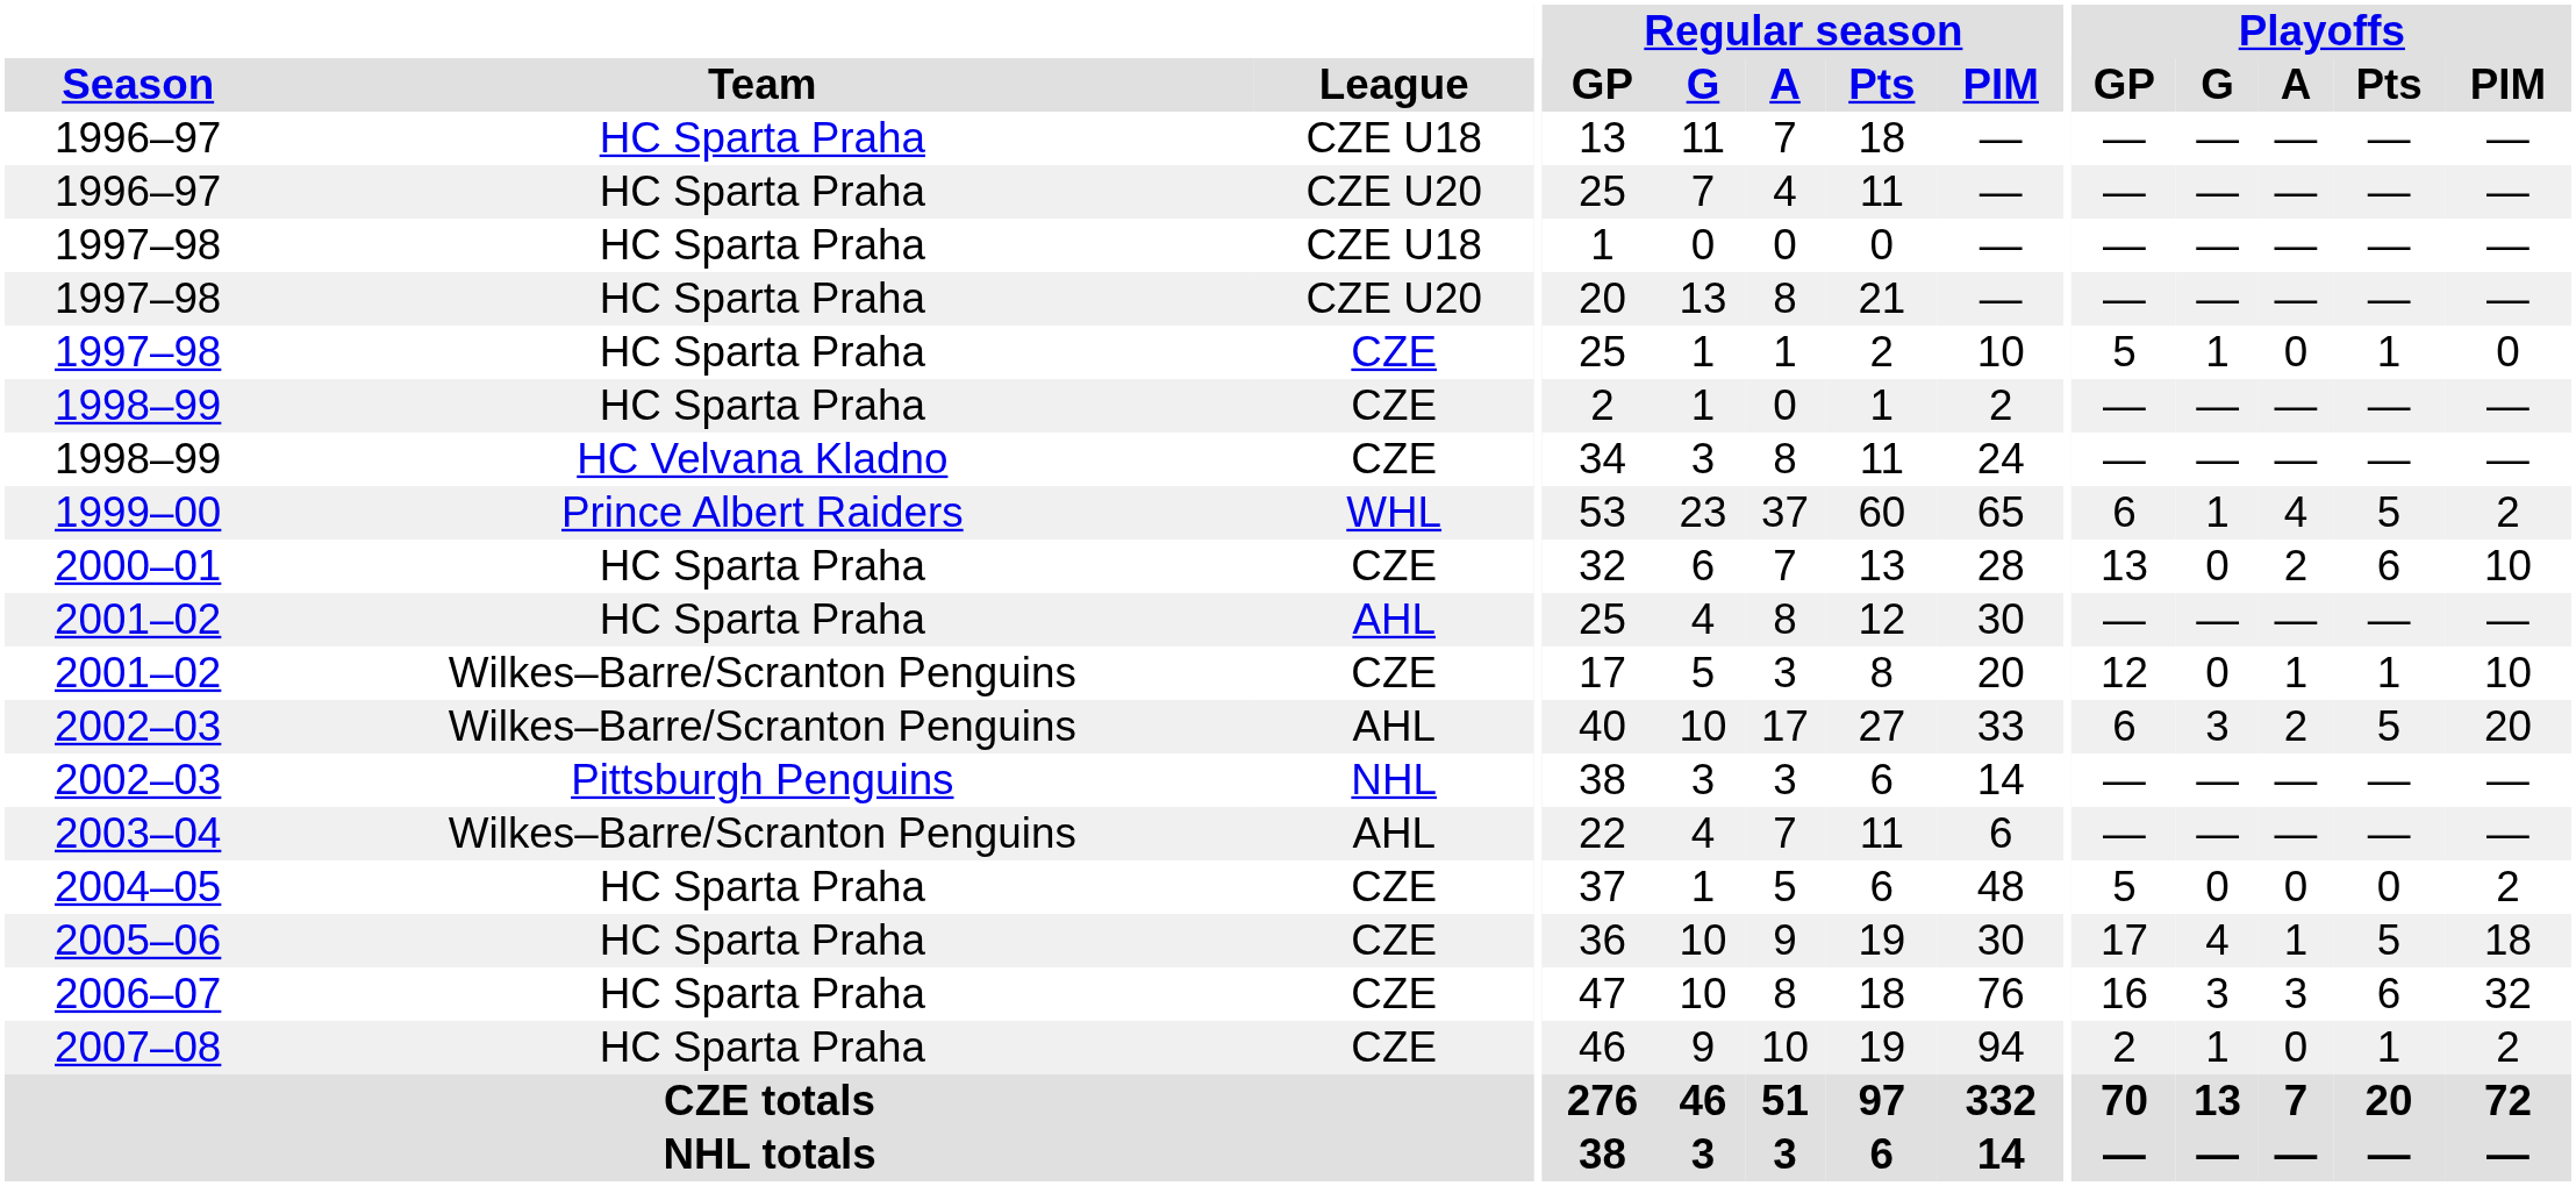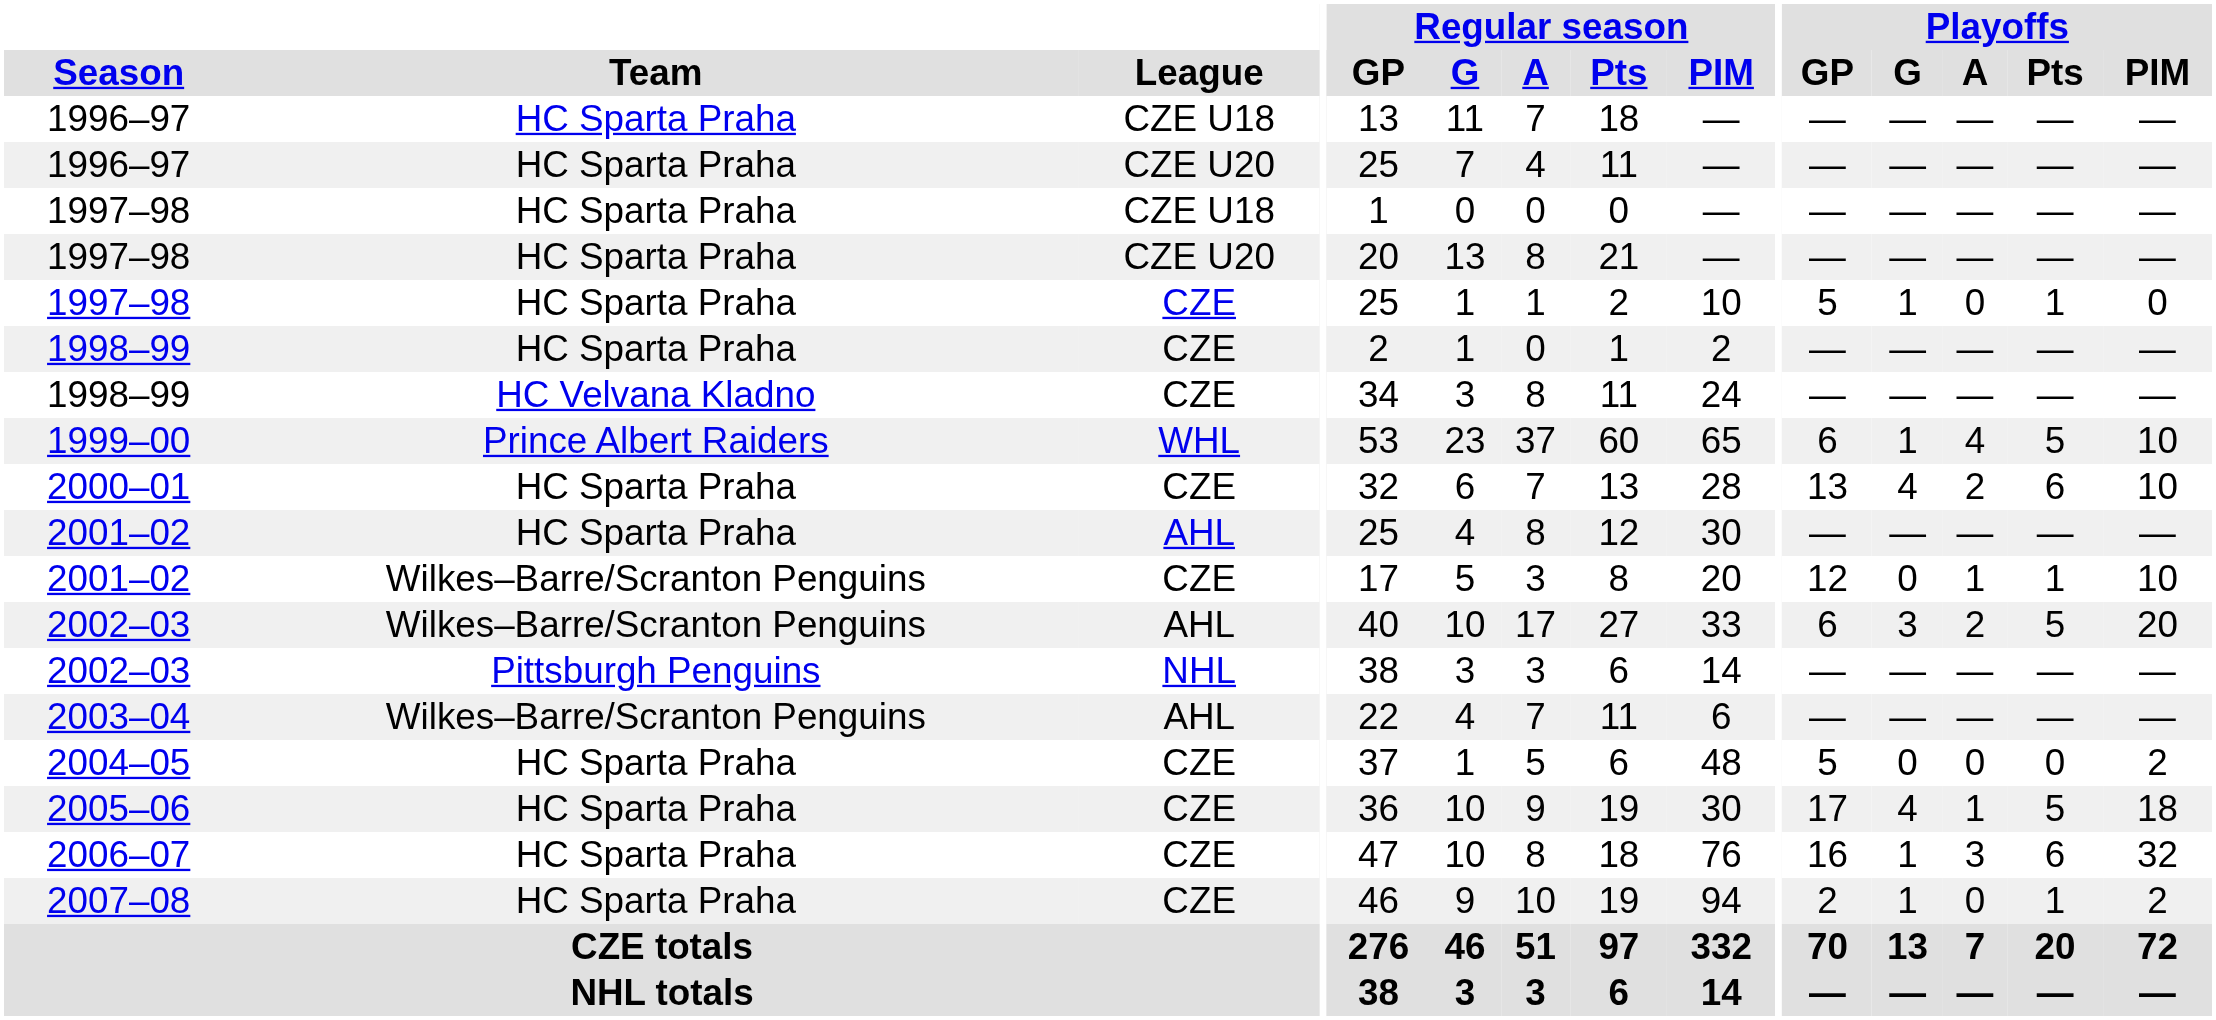 <table border="0" cellpadding="1" cellspacing="0" style="text-align:center; width:60em">
 <tr bgcolor="#e0e0e0">
 <th colspan="3" bgcolor="#ffffff"></th>
 <th rowspan="100" bgcolor="#ffffff"></th>
 <th colspan="5"><a href='#'>Regular season</a></th>
 <th rowspan="100" bgcolor="#ffffff"></th>
 <th colspan="5"><a href='#'>Playoffs</a></th>
 </tr>
 <tr bgcolor="#e0e0e0">
 <th><a href='#'>Season</a></th>
 <th>Team</th>
 <th>League</th>
 <th>GP</th>
 <th><a href='#'>G</a></th>
 <th><a href='#'>A</a></th>
 <th><a href='#'>Pts</a></th>
 <th><a href='#'>PIM</a></th>
 <th>GP</th>
 <th>G</th>
 <th>A</th>
 <th>Pts</th>
 <th>PIM</th>
 </tr>
 <tr>
 <td>1996–97</td>
 <td><a href='#'>HC Sparta Praha</a></td>
 <td>CZE U18</td>
 <td>13</td>
 <td>11</td>
 <td>7</td>
 <td>18</td>
 <td>—</td>
 <td>—</td>
 <td>—</td>
 <td>—</td>
 <td>—</td>
 <td>—</td>
 </tr>
 <tr bgcolor="#f0f0f0">
 <td>1996–97</td>
 <td>HC Sparta Praha</td>
 <td>CZE U20</td>
 <td>25</td>
 <td>7</td>
 <td>4</td>
 <td>11</td>
 <td>—</td>
 <td>—</td>
 <td>—</td>
 <td>—</td>
 <td>—</td>
 <td>—</td>
 </tr>
 <tr>
 <td>1997–98</td>
 <td>HC Sparta Praha</td>
 <td>CZE U18</td>
 <td>1</td>
 <td>0</td>
 <td>0</td>
 <td>0</td>
 <td>—</td>
 <td>—</td>
 <td>—</td>
 <td>—</td>
 <td>—</td>
 <td>—</td>
 </tr>
 <tr bgcolor="#f0f0f0">
 <td>1997–98</td>
 <td>HC Sparta Praha</td>
 <td>CZE U20</td>
 <td>20</td>
 <td>13</td>
 <td>8</td>
 <td>21</td>
 <td>—</td>
 <td>—</td>
 <td>—</td>
 <td>—</td>
 <td>—</td>
 <td>—</td>
 </tr>
 <tr>
 <td><a href='#'>1997–98</a></td>
 <td>HC Sparta Praha</td>
 <td><a href='#'>CZE</a></td>
 <td>25</td>
 <td>1</td>
 <td>1</td>
 <td>2</td>
 <td>10</td>
 <td>5</td>
 <td>1</td>
 <td>0</td>
 <td>1</td>
 <td>0</td>
 </tr>
 <tr bgcolor="#f0f0f0">
 <td><a href='#'>1998–99</a></td>
 <td>HC Sparta Praha</td>
 <td>CZE</td>
 <td>2</td>
 <td>1</td>
 <td>0</td>
 <td>1</td>
 <td>2</td>
 <td>—</td>
 <td>—</td>
 <td>—</td>
 <td>—</td>
 <td>—</td>
 </tr>
 <tr>
 <td>1998–99</td>
 <td><a href='#'>HC Velvana Kladno</a></td>
 <td>CZE</td>
 <td>34</td>
 <td>3</td>
 <td>8</td>
 <td>11</td>
 <td>24</td>
 <td>—</td>
 <td>—</td>
 <td>—</td>
 <td>—</td>
 <td>—</td>
 </tr>
 <tr bgcolor="#f0f0f0">
 <td><a href='#'>1999–00</a></td>
 <td><a href='#'>Prince Albert Raiders</a></td>
 <td><a href='#'>WHL</a></td>
 <td>53</td>
 <td>23</td>
 <td>37</td>
 <td>60</td>
 <td>65</td>
 <td>6</td>
 <td>1</td>
 <td>4</td>
 <td>5</td>
-<td>2</td>
+<td>10</td>
 </tr>
 <tr>
 <td><a href='#'>2000–01</a></td>
 <td>HC Sparta Praha</td>
 <td>CZE</td>
 <td>32</td>
 <td>6</td>
 <td>7</td>
 <td>13</td>
 <td>28</td>
 <td>13</td>
-<td>0</td>
+<td>4</td>
 <td>2</td>
 <td>6</td>
 <td>10</td>
 </tr>
 <tr bgcolor="#f0f0f0">
 <td><a href='#'>2001–02</a></td>
 <td>HC Sparta Praha</td>
 <td><a href='#'>AHL</a></td>
 <td>25</td>
 <td>4</td>
 <td>8</td>
 <td>12</td>
 <td>30</td>
 <td>—</td>
 <td>—</td>
 <td>—</td>
 <td>—</td>
 <td>—</td>
 </tr>
 <tr>
 <td><a href='#'>2001–02</a></td>
 <td>Wilkes–Barre/Scranton Penguins</td>
 <td>CZE</td>
 <td>17</td>
 <td>5</td>
 <td>3</td>
 <td>8</td>
 <td>20</td>
 <td>12</td>
 <td>0</td>
 <td>1</td>
 <td>1</td>
 <td>10</td>
 </tr>
 <tr bgcolor="#f0f0f0">
 <td><a href='#'>2002–03</a></td>
 <td>Wilkes–Barre/Scranton Penguins</td>
 <td>AHL</td>
 <td>40</td>
 <td>10</td>
 <td>17</td>
 <td>27</td>
 <td>33</td>
 <td>6</td>
 <td>3</td>
 <td>2</td>
 <td>5</td>
 <td>20</td>
 </tr>
 <tr>
 <td><a href='#'>2002–03</a></td>
 <td><a href='#'>Pittsburgh Penguins</a></td>
 <td><a href='#'>NHL</a></td>
 <td>38</td>
 <td>3</td>
 <td>3</td>
 <td>6</td>
 <td>14</td>
 <td>—</td>
 <td>—</td>
 <td>—</td>
 <td>—</td>
 <td>—</td>
 </tr>
 <tr bgcolor="#f0f0f0">
 <td><a href='#'>2003–04</a></td>
 <td>Wilkes–Barre/Scranton Penguins</td>
 <td>AHL</td>
 <td>22</td>
 <td>4</td>
 <td>7</td>
 <td>11</td>
 <td>6</td>
 <td>—</td>
 <td>—</td>
 <td>—</td>
 <td>—</td>
 <td>—</td>
 </tr>
 <tr>
 <td><a href='#'>2004–05</a></td>
 <td>HC Sparta Praha</td>
 <td>CZE</td>
 <td>37</td>
 <td>1</td>
 <td>5</td>
 <td>6</td>
 <td>48</td>
 <td>5</td>
 <td>0</td>
 <td>0</td>
 <td>0</td>
 <td>2</td>
 </tr>
 <tr bgcolor="#f0f0f0">
 <td><a href='#'>2005–06</a></td>
 <td>HC Sparta Praha</td>
 <td>CZE</td>
 <td>36</td>
 <td>10</td>
 <td>9</td>
 <td>19</td>
 <td>30</td>
 <td>17</td>
 <td>4</td>
 <td>1</td>
 <td>5</td>
 <td>18</td>
 </tr>
 <tr>
 <td><a href='#'>2006–07</a></td>
 <td>HC Sparta Praha</td>
 <td>CZE</td>
 <td>47</td>
 <td>10</td>
 <td>8</td>
 <td>18</td>
 <td>76</td>
 <td>16</td>
-<td>3</td>
+<td>1</td>
 <td>3</td>
 <td>6</td>
 <td>32</td>
 </tr>
 <tr bgcolor="#f0f0f0">
 <td><a href='#'>2007–08</a></td>
 <td>HC Sparta Praha</td>
 <td>CZE</td>
 <td>46</td>
 <td>9</td>
 <td>10</td>
 <td>19</td>
 <td>94</td>
 <td>2</td>
 <td>1</td>
 <td>0</td>
 <td>1</td>
 <td>2</td>
 </tr>
 <tr bgcolor="#e0e0e0">
 <th colspan="3">CZE totals</th>
 <th>276</th>
 <th>46</th>
 <th>51</th>
 <th>97</th>
 <th>332</th>
 <th>70</th>
 <th>13</th>
 <th>7</th>
 <th>20</th>
 <th>72</th>
 </tr>
 <tr bgcolor="#e0e0e0">
 <th colspan="3">NHL totals</th>
 <th>38</th>
 <th>3</th>
 <th>3</th>
 <th>6</th>
 <th>14</th>
 <th>—</th>
 <th>—</th>
 <th>—</th>
 <th>—</th>
 <th>—</th>
 </tr>
 </table>
